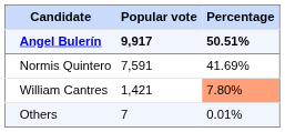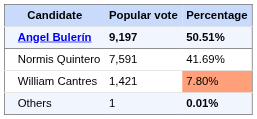 <table style="border: 1px solid #666666; border-collapse: collapse" align="center" cellpadding="6">
 <tr style="background-color: #C9DBFC">
 <th colspan="2">Candidate</th>
 <th>Popular vote</th>
 <th>Percentage</th>
 </tr>
 <tr style="background-color: #F0F5FE">
 <td style="border-top: 1px solid #DDDDDD"></td>
 <td style="border-top: 1px solid #DDDDDD"><strong><a href='#'>Angel Bulerín</a></strong></td>
-<td style="border-top: 1px solid #DDDDDD"><strong>9,917</strong></td>
+<td style="border-top: 1px solid #DDDDDD"><strong>9,197</strong></td>
 <td style="border-top: 1px solid #DDDDDD"><strong>50.51%</strong></td>
 </tr>
 <tr>
 <td style="border-top: 1px solid #666666"></td>
 <td style="border-top: 1px solid #666666">Normis Quintero</td>
 <td style="border-top: 1px solid #666666">7,591</td>
 <td style="border-top: 1px solid #666666">41.69%</td>
 </tr>
 <tr>
 <td style="border-top: 1px solid #DDDDDD"></td>
 <td style="border-top: 1px solid #DDDDDD">William Cantres</td>
 <td style="border-top: 1px solid #DDDDDD">1,421</td>
 <td style="background: lightsalmon; border-top: 1px solid #DDDDDD">7.80%</td>
 </tr>
 <tr style="background-color: #F0F5FE">
 <td style="border-top: 1px solid #DDDDDD"></td>
 <td style="border-top: 1px solid #DDDDDD">Others</td>
-<td style="border-top: 1px solid #DDDDDD">7</td>
-<td style="border-top: 1px solid #DDDDDD">0.01%</td>
+<td style="border-top: 1px solid #DDDDDD">1</td>
+<td style="border-top: 1px solid #DDDDDD"><strong>0.01%</strong></td>
 </tr>
 </table>
